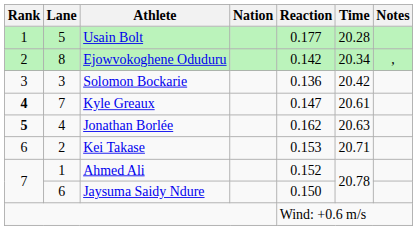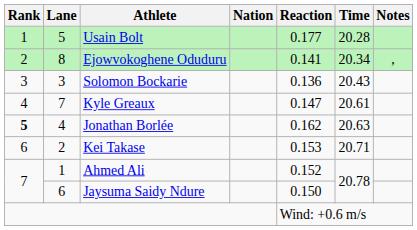 <table class="wikitable sortable" style="text-align:center">
 <tr>
 <th>Rank</th>
 <th>Lane</th>
 <th>Athlete</th>
 <th>Nation</th>
 <th>Reaction</th>
 <th>Time</th>
 <th>Notes</th>
 </tr>
 <tr style="background:#bbf3bb;">
 <td>1</td>
 <td>5</td>
 <td align=left><a href='#'>Usain Bolt</a></td>
 <td align=left></td>
 <td>0.177</td>
 <td>20.28</td>
 <td></td>
 </tr>
 <tr style="background:#bbf3bb;">
 <td>2</td>
 <td>8</td>
 <td align=left><a href='#'>Ejowvokoghene Oduduru</a></td>
 <td align=left></td>
-<td>0.142</td>
+<td>0.141</td>
 <td>20.34</td>
 <td>, </td>
 </tr>
 <tr>
 <td>3</td>
 <td>3</td>
 <td align=left><a href='#'>Solomon Bockarie</a></td>
 <td align=left></td>
 <td>0.136</td>
-<td>20.42</td>
+<td>20.43</td>
 <td></td>
 </tr>
 <tr>
-<td><strong>4</strong></td>
+<td>4</td>
 <td>7</td>
 <td align=left><a href='#'>Kyle Greaux</a></td>
 <td align=left></td>
 <td>0.147</td>
 <td>20.61</td>
 <td></td>
 </tr>
 <tr>
 <td><strong>5</strong></td>
 <td>4</td>
 <td align=left><a href='#'>Jonathan Borlée</a></td>
 <td align=left></td>
 <td>0.162</td>
 <td>20.63</td>
 <td></td>
 </tr>
 <tr>
 <td>6</td>
 <td>2</td>
 <td align=left><a href='#'>Kei Takase</a></td>
 <td align=left></td>
 <td>0.153</td>
 <td>20.71</td>
 <td></td>
 </tr>
 <tr>
 <td rowspan=2>7</td>
 <td>1</td>
 <td align=left><a href='#'>Ahmed Ali</a></td>
 <td align=left></td>
 <td>0.152</td>
 <td rowspan=2>20.78</td>
 <td></td>
 </tr>
 <tr>
 <td>6</td>
 <td align=left><a href='#'>Jaysuma Saidy Ndure</a></td>
 <td align=left></td>
 <td>0.150</td>
 <td></td>
 </tr>
 <tr class="sortbottom">
 <td colspan=4></td>
 <td colspan="3" style="text-align:left;">Wind: +0.6 m/s</td>
 </tr>
 </table>
